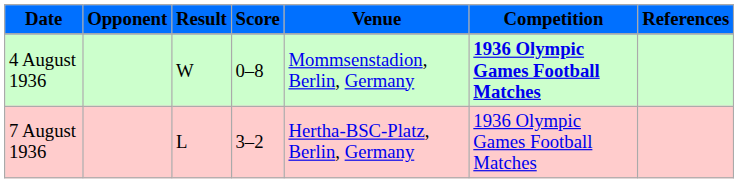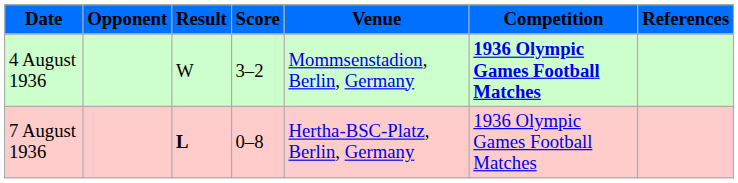 <table width=100% class="wikitable">
 <tr>
 <th style="background:#0070FF;"><span>Date</span></th>
 <th style="background:#0070FF;"><span>Opponent</span></th>
 <th style="background:#0070FF;"><span>Result</span></th>
 <th style="background:#0070FF;"><span>Score</span></th>
 <th style="background:#0070FF;"><span>Venue</span></th>
 <th style="background:#0070FF;"><span>Competition</span></th>
 <th style="background:#0070FF;"><span>References</span></th>
 </tr>
 <tr>
 </tr>
 <tr style="background:#CFC;">
 <td>4 August 1936</td>
 <td></td>
 <td>W</td>
-<td>0–8</td>
+<td>3–2</td>
 <td> <a href='#'>Mommsenstadion</a>, <a href='#'>Berlin</a>, <a href='#'>Germany</a></td>
 <td><strong><a href='#'>1936 Olympic Games Football Matches</a></strong></td>
 <td></td>
 </tr>
 <tr style="background:#FCC;">
 <td>7 August 1936</td>
 <td></td>
-<td>L</td>
-<td>3–2</td>
+<td><strong>L</strong></td>
+<td>0–8</td>
 <td> <a href='#'>Hertha-BSC-Platz</a>, <a href='#'>Berlin</a>, <a href='#'>Germany</a></td>
 <td><a href='#'>1936 Olympic Games Football Matches</a></td>
 <td></td>
 </tr>
 </table>
